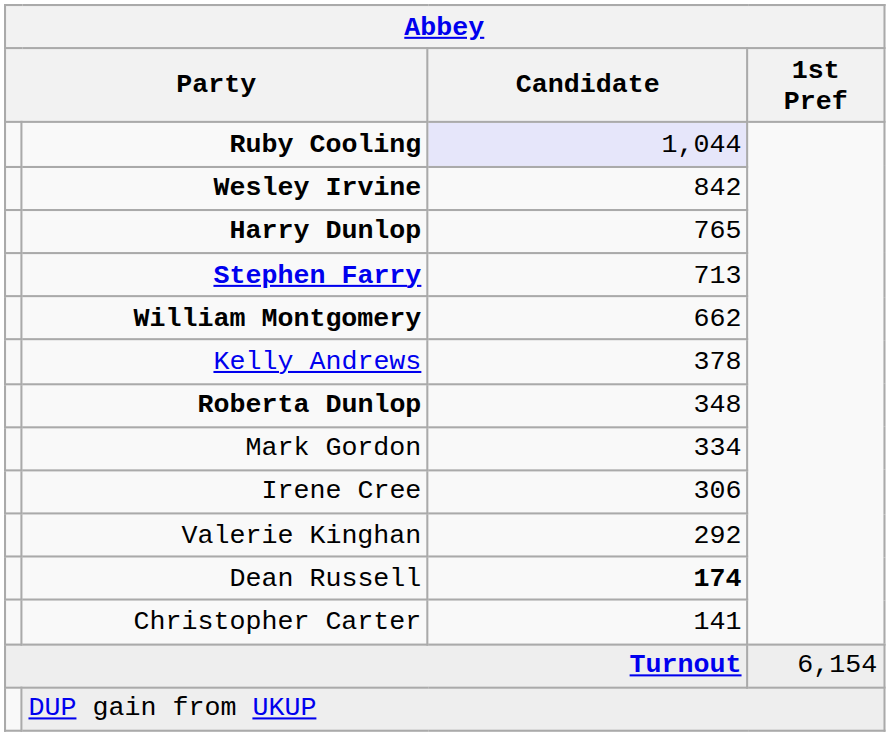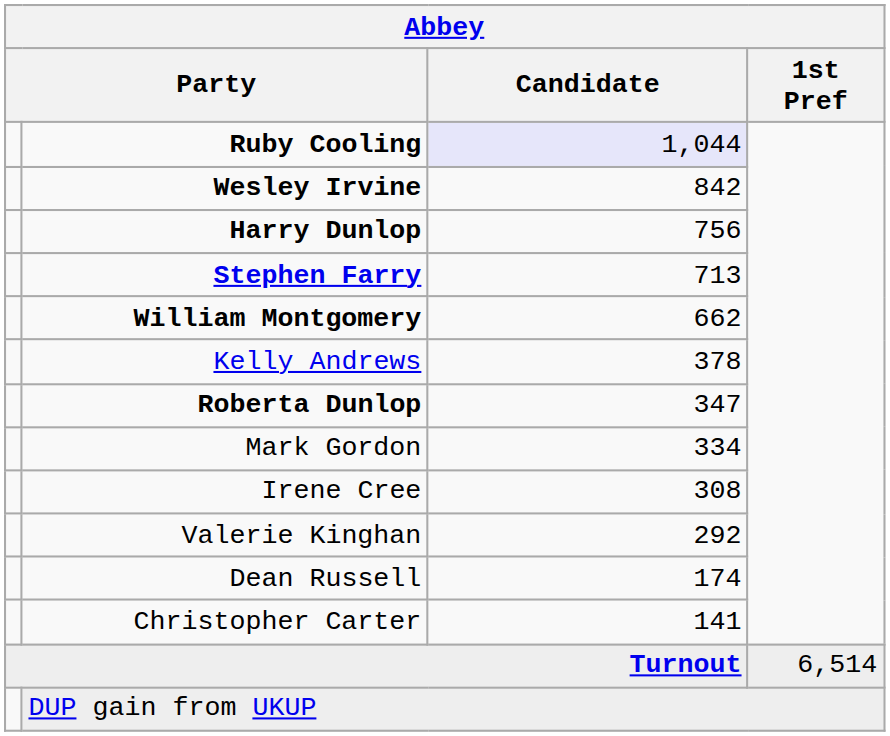 <table class="wikitable">
 <tr>
 <th colspan="4" align="center"><a href='#'>Abbey</a></th>
 </tr>
 <tr>
 <th colspan="2" align="center" width=200>Party</th>
 <th width=150>Candidate</th>
 <th width=60>1st Pref</th>
 </tr>
 <tr>
 <td></td>
 <td align="right"><strong>Ruby Cooling</strong></td>
 <td align="right" style="background: lavender;">1,044</td>
 </tr>
 <tr>
 <td></td>
 <td align="right"><strong>Wesley Irvine</strong></td>
 <td align="right">842</td>
 </tr>
 <tr>
 <td></td>
 <td align="right"><strong>Harry Dunlop</strong></td>
-<td align="right">765</td>
+<td align="right">756</td>
 </tr>
 <tr>
 <td></td>
 <td align="right"><strong><a href='#'>Stephen Farry</a></strong></td>
 <td align="right">713</td>
 </tr>
 <tr>
 <td></td>
 <td align="right"><strong>William Montgomery</strong></td>
 <td align="right">662</td>
 </tr>
 <tr>
 <td></td>
 <td align="right"><a href='#'>Kelly Andrews</a></td>
 <td align="right">378</td>
 </tr>
 <tr>
 <td></td>
 <td align="right"><strong>Roberta Dunlop</strong></td>
-<td align="right">348</td>
+<td align="right">347</td>
 </tr>
 <tr>
 <td></td>
 <td align="right">Mark Gordon</td>
 <td align="right">334</td>
 </tr>
 <tr>
 <td></td>
 <td align="right">Irene Cree</td>
-<td align="right">306</td>
+<td align="right">308</td>
 </tr>
 <tr>
 <td></td>
 <td align="right">Valerie Kinghan</td>
 <td align="right">292</td>
 </tr>
 <tr>
 <td></td>
 <td align="right">Dean Russell</td>
-<td align="right"><strong>174</strong></td>
+<td align="right">174</td>
 </tr>
 <tr>
 <td></td>
 <td align="right">Christopher Carter</td>
 <td align="right">141</td>
 </tr>
 <tr bgcolor="EEEEEE">
 <td colspan=3 align="right"><strong><a href='#'>Turnout</a></strong></td>
-<td align="right">6,154</td>
+<td align="right">6,514</td>
 </tr>
 <tr>
 <td bgcolor=></td>
 <td colspan=3 bgcolor="EEEEEE"><a href='#'>DUP</a> gain from <a href='#'>UKUP</a></td>
 </tr>
 </table>
